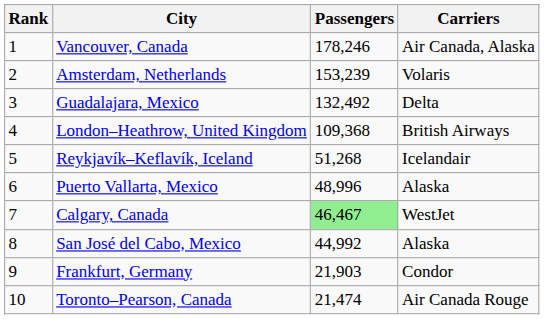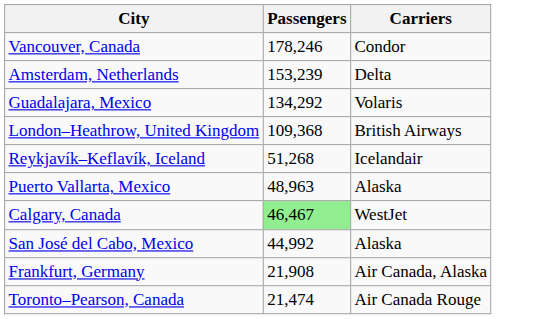 <table class="wikitable sortable" style="font-size: 95%" width=align=>
 <tr>
-<th>Rank</th>
 <th>City</th>
 <th>Passengers</th>
 <th>Carriers</th>
 </tr>
 <tr>
-<td>1</td>
 <td> <a href='#'>Vancouver, Canada</a></td>
 <td>178,246</td>
-<td>Air Canada, Alaska</td>
+<td>Condor</td>
 </tr>
 <tr>
-<td>2</td>
 <td> <a href='#'>Amsterdam, Netherlands</a></td>
 <td>153,239</td>
+<td>Delta </td>
+</tr>
+<tr>
+<td> <a href='#'>Guadalajara, Mexico</a></td>
+<td>134,292</td>
 <td>Volaris</td>
 </tr>
 <tr>
-<td>3</td>
-<td> <a href='#'>Guadalajara, Mexico</a></td>
-<td>132,492</td>
-<td>Delta </td>
-</tr>
-<tr>
-<td>4</td>
 <td> <a href='#'>London–Heathrow, United Kingdom</a></td>
 <td>109,368</td>
 <td>British Airways</td>
 </tr>
 <tr>
-<td>5</td>
 <td> <a href='#'>Reykjavík–Keflavík, Iceland</a></td>
 <td>51,268</td>
 <td>Icelandair</td>
 </tr>
 <tr>
-<td>6</td>
 <td> <a href='#'>Puerto Vallarta, Mexico</a></td>
-<td>48,996</td>
+<td>48,963</td>
 <td>Alaska</td>
 </tr>
 <tr>
-<td>7</td>
 <td> <a href='#'>Calgary, Canada</a></td>
 <td style="background: lightgreen;">46,467</td>
 <td>WestJet</td>
 </tr>
 <tr>
-<td>8</td>
 <td> <a href='#'>San José del Cabo, Mexico</a></td>
 <td>44,992</td>
 <td>Alaska</td>
 </tr>
 <tr>
-<td>9</td>
 <td> <a href='#'>Frankfurt, Germany</a></td>
-<td>21,903</td>
-<td>Condor</td>
+<td>21,908</td>
+<td>Air Canada, Alaska</td>
 </tr>
 <tr>
-<td>10</td>
 <td> <a href='#'>Toronto–Pearson, Canada</a></td>
 <td>21,474</td>
 <td>Air Canada Rouge</td>
 </tr>
 </table>
